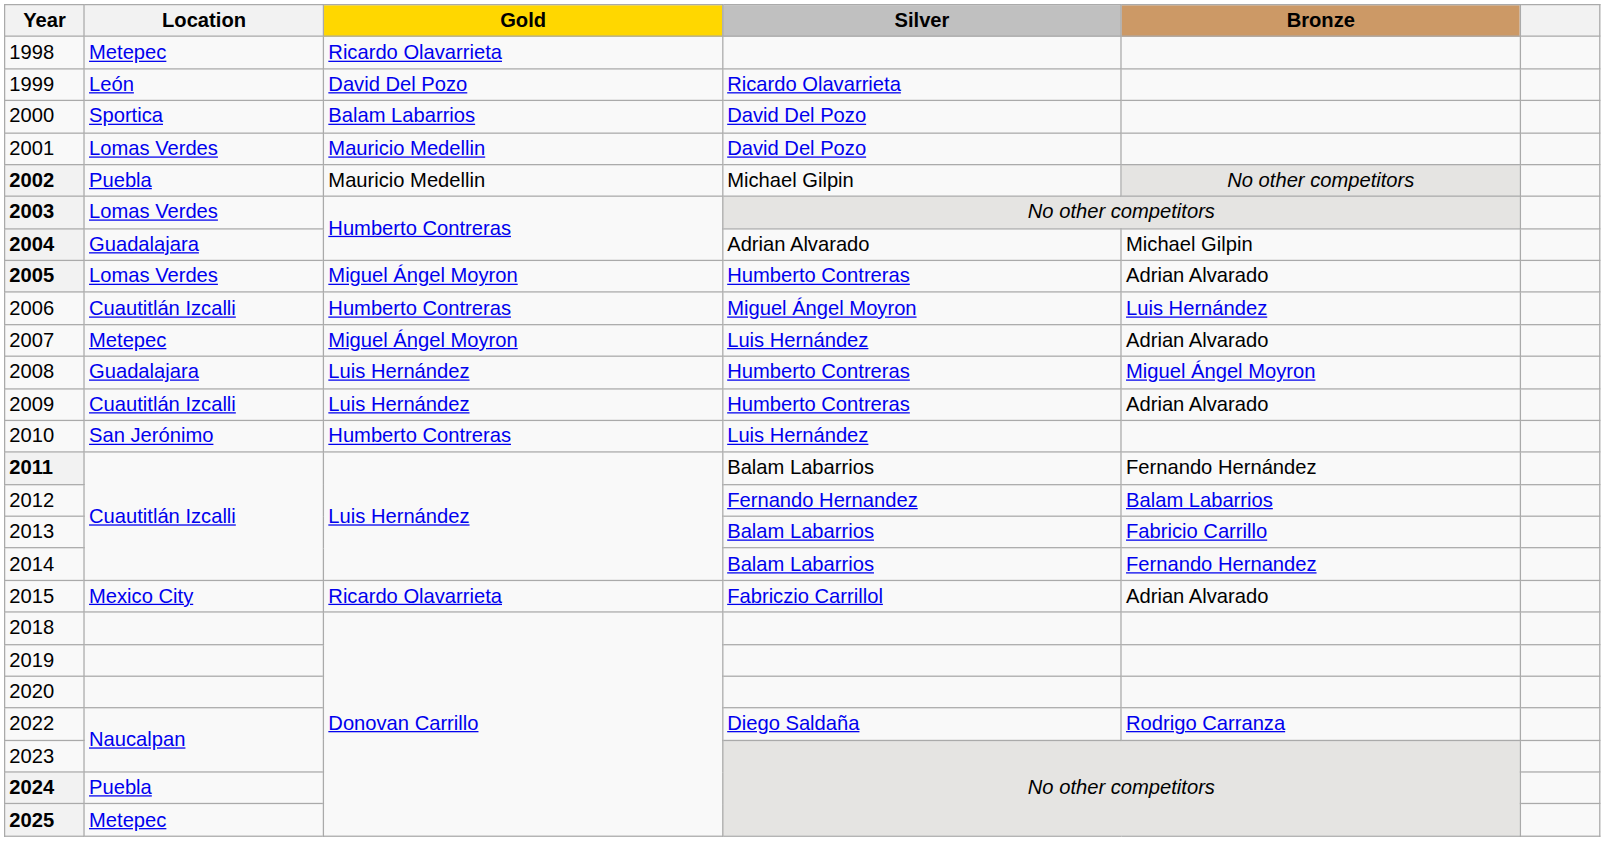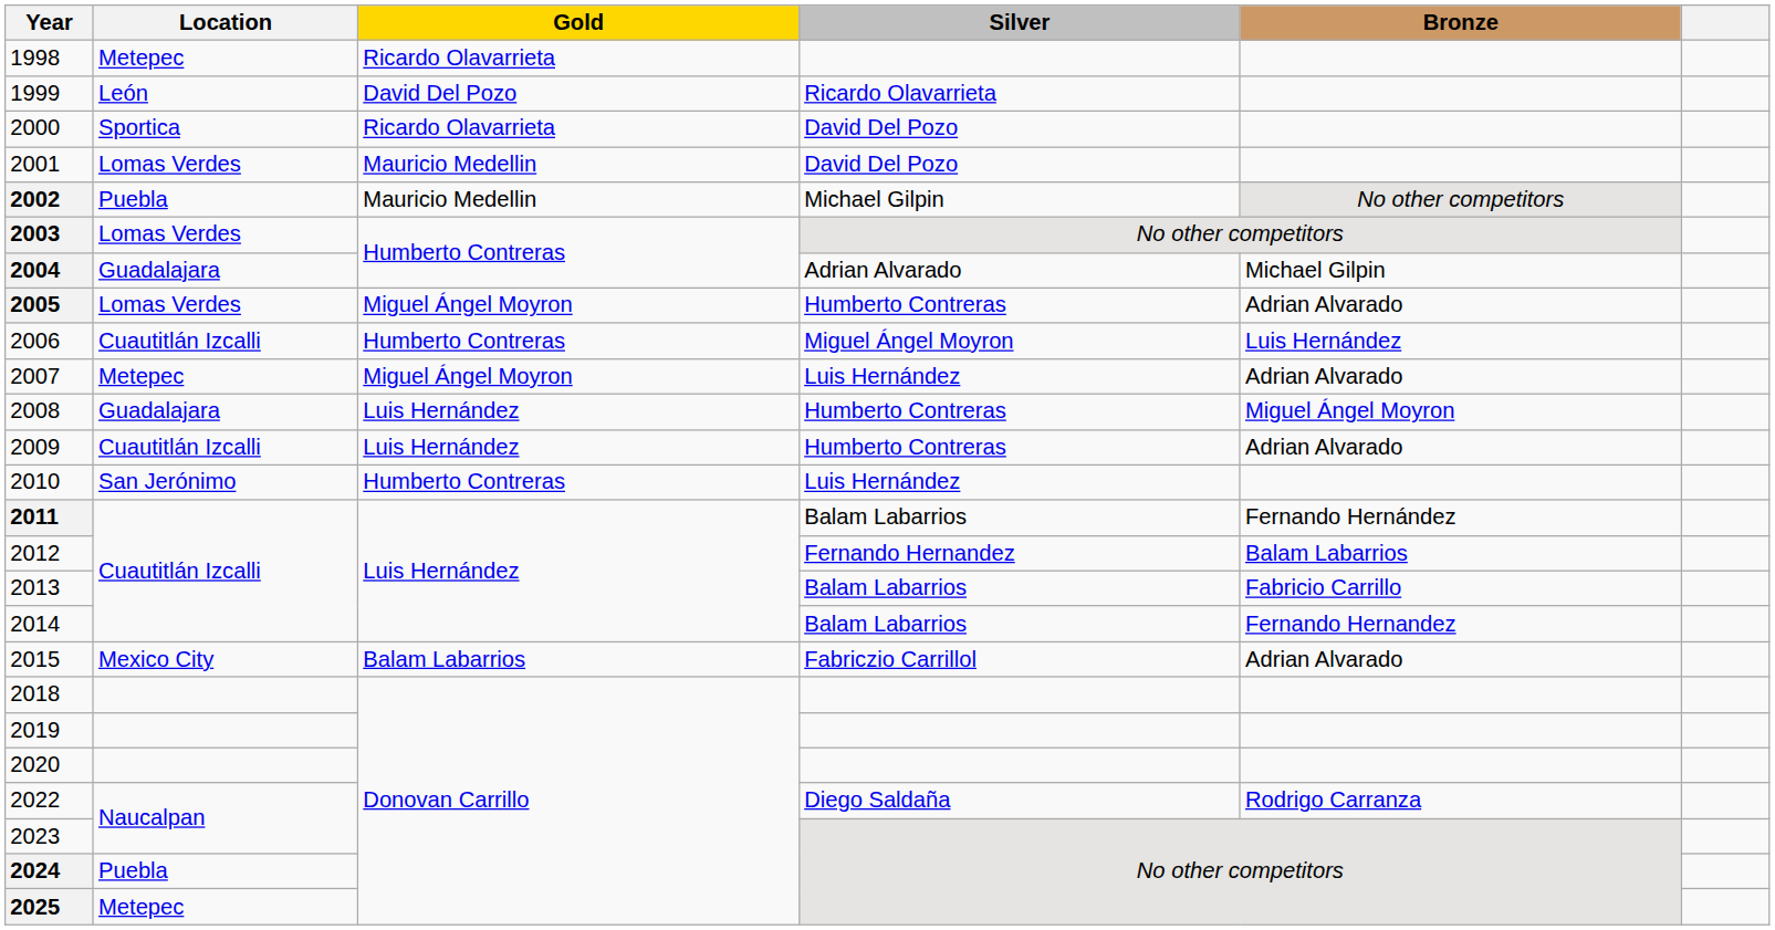 <table class="wikitable unsortable" style="text-align:left; width:80%">
 <tr>
 <th scope="col" style="text-align:center; width:5%">Year</th>
 <th scope="col" style="text-align:center; width:15%">Location</th>
 <td scope="col" style="text-align:center; width:25%; background:gold"><strong>Gold</strong></td>
 <td scope="col" style="text-align:center; width:25%; background:silver"><strong>Silver</strong></td>
 <td scope="col" style="text-align:center; width:25%; background:#c96"><strong>Bronze</strong></td>
 <th scope="col" style="text-align:center; width:5%"></th>
 </tr>
 <tr>
 <td>1998</td>
 <td><a href='#'>Metepec</a></td>
 <td><a href='#'>Ricardo Olavarrieta</a></td>
 <td></td>
 <td></td>
 <td></td>
 </tr>
 <tr>
 <td>1999</td>
 <td><a href='#'>León</a></td>
 <td><a href='#'>David Del Pozo</a></td>
 <td><a href='#'>Ricardo Olavarrieta</a></td>
 <td></td>
 <td></td>
 </tr>
 <tr>
 <td>2000</td>
 <td><a href='#'>Sportica</a></td>
-<td><a href='#'>Balam Labarrios</a></td>
+<td><a href='#'>Ricardo Olavarrieta</a></td>
 <td><a href='#'>David Del Pozo</a></td>
 <td></td>
 <td></td>
 </tr>
 <tr>
 <td>2001</td>
 <td><a href='#'>Lomas Verdes</a></td>
 <td><a href='#'>Mauricio Medellin</a></td>
 <td><a href='#'>David Del Pozo</a></td>
 <td></td>
 <td></td>
 </tr>
 <tr>
 <th scope="row" style="text-align:left">2002</th>
 <td><a href='#'>Puebla</a></td>
 <td>Mauricio Medellin</td>
 <td>Michael Gilpin</td>
 <td align="center" bgcolor="e5e4e2"><em>No other competitors</em></td>
 <td></td>
 </tr>
 <tr>
 <th scope="row" style="text-align:left">2003</th>
 <td><a href='#'>Lomas Verdes</a></td>
 <td rowspan="2"><a href='#'>Humberto Contreras</a></td>
 <td colspan="2" align="center" bgcolor="e5e4e2"><em>No other competitors</em></td>
 <td></td>
 </tr>
 <tr>
 <th scope="row" style="text-align:left">2004</th>
 <td><a href='#'>Guadalajara</a></td>
 <td>Adrian Alvarado</td>
 <td>Michael Gilpin</td>
 <td></td>
 </tr>
 <tr>
 <th scope="row" style="text-align:left">2005</th>
 <td><a href='#'>Lomas Verdes</a></td>
 <td><a href='#'>Miguel Ángel Moyron</a></td>
 <td><a href='#'>Humberto Contreras</a></td>
 <td>Adrian Alvarado</td>
 <td></td>
 </tr>
 <tr>
 <td>2006</td>
 <td><a href='#'>Cuautitlán Izcalli</a></td>
 <td><a href='#'>Humberto Contreras</a></td>
 <td><a href='#'>Miguel Ángel Moyron</a></td>
 <td><a href='#'>Luis Hernández</a></td>
 <td></td>
 </tr>
 <tr>
 <td>2007</td>
 <td><a href='#'>Metepec</a></td>
 <td><a href='#'>Miguel Ángel Moyron</a></td>
 <td><a href='#'>Luis Hernández</a></td>
 <td>Adrian Alvarado</td>
 <td></td>
 </tr>
 <tr>
 <td>2008</td>
 <td><a href='#'>Guadalajara</a></td>
 <td><a href='#'>Luis Hernández</a></td>
 <td><a href='#'>Humberto Contreras</a></td>
 <td><a href='#'>Miguel Ángel Moyron</a></td>
 <td></td>
 </tr>
 <tr>
 <td>2009</td>
 <td><a href='#'>Cuautitlán Izcalli</a></td>
 <td><a href='#'>Luis Hernández</a></td>
 <td><a href='#'>Humberto Contreras</a></td>
 <td>Adrian Alvarado</td>
 <td></td>
 </tr>
 <tr>
 <td>2010</td>
 <td><a href='#'>San Jerónimo</a></td>
 <td><a href='#'>Humberto Contreras</a></td>
 <td><a href='#'>Luis Hernández</a></td>
 <td></td>
 <td></td>
 </tr>
 <tr>
 <th scope="row" style="text-align:left">2011</th>
 <td rowspan="4"><a href='#'>Cuautitlán Izcalli</a></td>
 <td rowspan="4"><a href='#'>Luis Hernández</a></td>
 <td>Balam Labarrios</td>
 <td>Fernando Hernández</td>
 <td></td>
 </tr>
 <tr>
 <td>2012</td>
 <td><a href='#'>Fernando Hernandez</a></td>
 <td><a href='#'>Balam Labarrios</a></td>
 <td></td>
 </tr>
 <tr>
 <td>2013</td>
 <td><a href='#'>Balam Labarrios</a></td>
 <td><a href='#'>Fabricio Carrillo</a></td>
 <td></td>
 </tr>
 <tr>
 <td>2014</td>
 <td><a href='#'>Balam Labarrios</a></td>
 <td><a href='#'>Fernando Hernandez</a></td>
 <td></td>
 </tr>
 <tr>
 <td>2015</td>
 <td><a href='#'>Mexico City</a></td>
-<td><a href='#'>Ricardo Olavarrieta</a></td>
+<td><a href='#'>Balam Labarrios</a></td>
 <td><a href='#'>Fabriczio Carrillol</a></td>
 <td>Adrian Alvarado</td>
 <td></td>
 </tr>
 <tr>
 <td>2018</td>
 <td></td>
 <td rowspan="7"><a href='#'>Donovan Carrillo</a></td>
 <td></td>
 <td></td>
 <td></td>
 </tr>
 <tr>
 <td>2019</td>
 <td></td>
 <td></td>
 <td></td>
 <td></td>
 </tr>
 <tr>
 <td>2020</td>
 <td></td>
 <td></td>
 <td></td>
 <td></td>
 </tr>
 <tr>
 <td>2022</td>
 <td rowspan="2"><a href='#'>Naucalpan</a></td>
 <td><a href='#'>Diego Saldaña</a></td>
 <td><a href='#'>Rodrigo Carranza</a></td>
 <td></td>
 </tr>
 <tr>
 <td>2023</td>
 <td colspan="2" rowspan="3" align="center" bgcolor="e5e4e2"><em>No other competitors</em></td>
 <td></td>
 </tr>
 <tr>
 <th scope="row" style="text-align:left">2024</th>
 <td><a href='#'>Puebla</a></td>
 <td></td>
 </tr>
 <tr>
 <th scope="row" style="text-align:left">2025</th>
 <td><a href='#'>Metepec</a></td>
 <td></td>
 </tr>
 </table>
